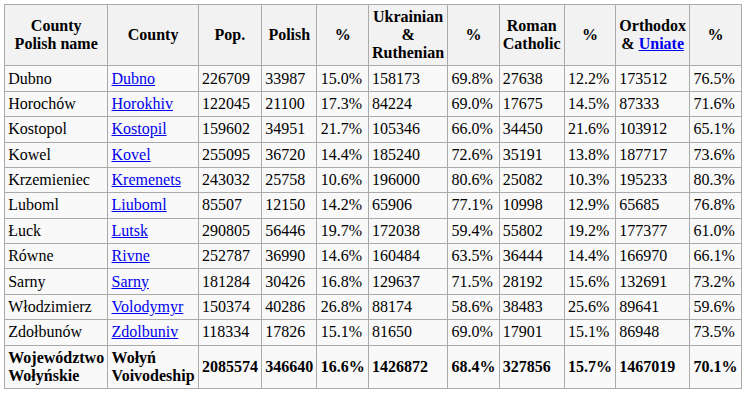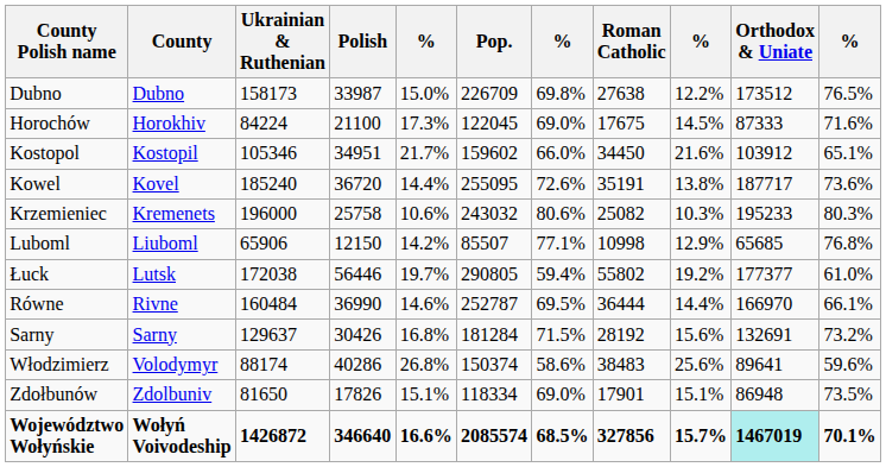 <table class="wikitable sortable mw-collapsible">
 <tr>
 <th>County Polish name</th>
 <th>County</th>
-<th>Pop.</th>
+<th>Ukrainian & Ruthenian</th>
 <th>Polish</th>
 <th>%</th>
-<th>Ukrainian & Ruthenian</th>
+<th>Pop.</th>
 <th>%</th>
 <th>Roman Catholic</th>
 <th>%</th>
 <th>Orthodox & <a href='#'>Uniate</a></th>
 <th>%</th>
 </tr>
 <tr>
 <td>Dubno</td>
 <td><a href='#'>Dubno</a></td>
-<td>226709</td>
+<td>158173</td>
 <td>33987</td>
 <td>15.0%</td>
-<td>158173</td>
+<td>226709</td>
 <td>69.8%</td>
 <td>27638</td>
 <td>12.2%</td>
 <td>173512</td>
 <td>76.5%</td>
 </tr>
 <tr>
 <td>Horochów</td>
 <td><a href='#'>Horokhiv</a></td>
-<td>122045</td>
+<td>84224</td>
 <td>21100</td>
 <td>17.3%</td>
-<td>84224</td>
+<td>122045</td>
 <td>69.0%</td>
 <td>17675</td>
 <td>14.5%</td>
 <td>87333</td>
 <td>71.6%</td>
 </tr>
 <tr>
 <td>Kostopol</td>
 <td><a href='#'>Kostopil</a></td>
-<td>159602</td>
+<td>105346</td>
 <td>34951</td>
 <td>21.7%</td>
-<td>105346</td>
+<td>159602</td>
 <td>66.0%</td>
 <td>34450</td>
 <td>21.6%</td>
 <td>103912</td>
 <td>65.1%</td>
 </tr>
 <tr>
 <td>Kowel</td>
 <td><a href='#'>Kovel</a></td>
-<td>255095</td>
+<td>185240</td>
 <td>36720</td>
 <td>14.4%</td>
-<td>185240</td>
+<td>255095</td>
 <td>72.6%</td>
 <td>35191</td>
 <td>13.8%</td>
 <td>187717</td>
 <td>73.6%</td>
 </tr>
 <tr>
 <td>Krzemieniec</td>
 <td><a href='#'>Kremenets</a></td>
-<td>243032</td>
+<td>196000</td>
 <td>25758</td>
 <td>10.6%</td>
-<td>196000</td>
+<td>243032</td>
 <td>80.6%</td>
 <td>25082</td>
 <td>10.3%</td>
 <td>195233</td>
 <td>80.3%</td>
 </tr>
 <tr>
 <td>Luboml</td>
 <td><a href='#'>Liuboml</a></td>
-<td>85507</td>
+<td>65906</td>
 <td>12150</td>
 <td>14.2%</td>
-<td>65906</td>
+<td>85507</td>
 <td>77.1%</td>
 <td>10998</td>
 <td>12.9%</td>
 <td>65685</td>
 <td>76.8%</td>
 </tr>
 <tr>
 <td>Łuck</td>
 <td><a href='#'>Lutsk</a></td>
-<td>290805</td>
+<td>172038</td>
 <td>56446</td>
 <td>19.7%</td>
-<td>172038</td>
+<td>290805</td>
 <td>59.4%</td>
 <td>55802</td>
 <td>19.2%</td>
 <td>177377</td>
 <td>61.0%</td>
 </tr>
 <tr>
 <td>Równe</td>
 <td><a href='#'>Rivne</a></td>
-<td>252787</td>
+<td>160484</td>
 <td>36990</td>
 <td>14.6%</td>
-<td>160484</td>
-<td>63.5%</td>
+<td>252787</td>
+<td>69.5%</td>
 <td>36444</td>
 <td>14.4%</td>
 <td>166970</td>
 <td>66.1%</td>
 </tr>
 <tr>
 <td>Sarny</td>
 <td><a href='#'>Sarny</a></td>
-<td>181284</td>
+<td>129637</td>
 <td>30426</td>
 <td>16.8%</td>
-<td>129637</td>
+<td>181284</td>
 <td>71.5%</td>
 <td>28192</td>
 <td>15.6%</td>
 <td>132691</td>
 <td>73.2%</td>
 </tr>
 <tr>
 <td>Włodzimierz</td>
 <td><a href='#'>Volodymyr</a></td>
-<td>150374</td>
+<td>88174</td>
 <td>40286</td>
 <td>26.8%</td>
-<td>88174</td>
+<td>150374</td>
 <td>58.6%</td>
 <td>38483</td>
 <td>25.6%</td>
 <td>89641</td>
 <td>59.6%</td>
 </tr>
 <tr>
 <td>Zdołbunów</td>
 <td><a href='#'>Zdolbuniv</a></td>
-<td>118334</td>
+<td>81650</td>
 <td>17826</td>
 <td>15.1%</td>
-<td>81650</td>
+<td>118334</td>
 <td>69.0%</td>
 <td>17901</td>
 <td>15.1%</td>
 <td>86948</td>
 <td>73.5%</td>
 </tr>
 <tr>
 <td><strong>Województwo Wołyńskie</strong></td>
 <td><strong>Wołyń Voivodeship</strong></td>
-<td><strong>2085574</strong></td>
+<td><strong>1426872</strong></td>
 <td><strong>346640</strong></td>
 <td><strong>16.6%</strong></td>
-<td><strong>1426872</strong></td>
-<td><strong>68.4%</strong></td>
+<td><strong>2085574</strong></td>
+<td><strong>68.5%</strong></td>
 <td><strong>327856</strong></td>
 <td><strong>15.7%</strong></td>
-<td><strong>1467019</strong></td>
+<td style="background: paleturquoise;"><strong>1467019</strong></td>
 <td><strong>70.1%</strong></td>
 </tr>
 </table>
